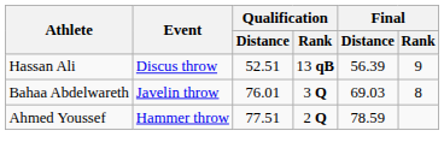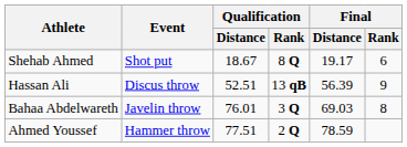 <table class="wikitable" style="font-size:90%">
 <tr>
 <th rowspan=2>Athlete</th>
 <th rowspan=2>Event</th>
 <th colspan=2>Qualification</th>
 <th colspan=2>Final</th>
 </tr>
 <tr style="font-size:95%">
 <th>Distance</th>
 <th>Rank</th>
 <th>Distance</th>
 <th>Rank</th>
+</tr>
+<tr align=center>
+<td align=left>Shehab Ahmed</td>
+<td align=left><a href='#'>Shot put</a></td>
+<td>18.67</td>
+<td>8 <strong>Q</strong></td>
+<td>19.17</td>
+<td>6</td>
 </tr>
 <tr align=center>
 <td align=left>Hassan Ali</td>
 <td align=left><a href='#'>Discus throw</a></td>
 <td>52.51</td>
 <td>13 <strong>qB</strong></td>
 <td>56.39</td>
 <td>9</td>
 </tr>
 <tr align=center>
 <td align=left>Bahaa Abdelwareth</td>
 <td align=left><a href='#'>Javelin throw</a></td>
 <td>76.01</td>
 <td>3 <strong>Q</strong></td>
 <td>69.03</td>
 <td>8</td>
 </tr>
 <tr align=center>
 <td align=left>Ahmed Youssef</td>
 <td align=left><a href='#'>Hammer throw</a></td>
 <td>77.51</td>
 <td>2 <strong>Q</strong></td>
 <td>78.59</td>
 <td></td>
 </tr>
 </table>
